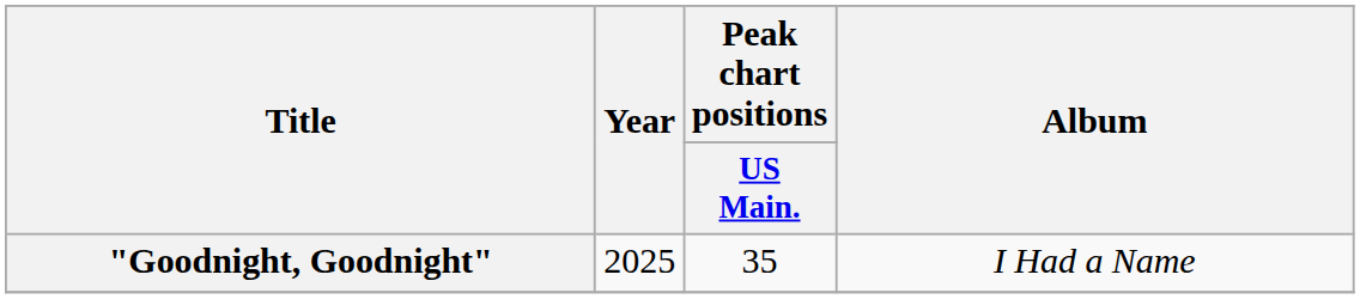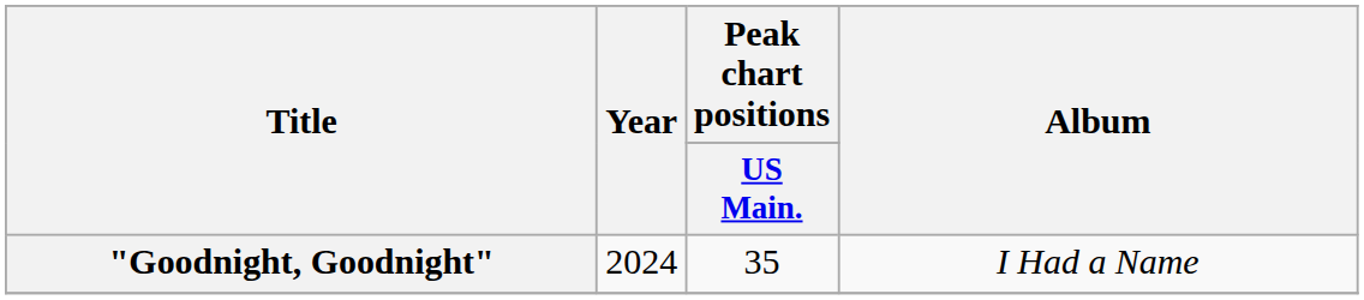 <table class="wikitable plainrowheaders" style="text-align:center;">
 <tr>
 <th scope="col" rowspan="2" style="width:16em;">Title</th>
 <th scope="col" rowspan="2" style="width:1em;">Year</th>
 <th scope="col" colspan="1">Peak chart positions</th>
 <th scope="col" rowspan="2" style="width:14em;">Album</th>
 </tr>
 <tr>
 <th scope="col" style="width:3em;font-size:90%;"><a href='#'>US<br>Main.</a><br></th>
 </tr>
 <tr>
 <th scope="row">"Goodnight, Goodnight"</th>
-<td>2025</td>
+<td>2024</td>
 <td>35</td>
 <td><em>I Had a Name</em></td>
 </tr>
 <tr>
 </tr>
 </table>
